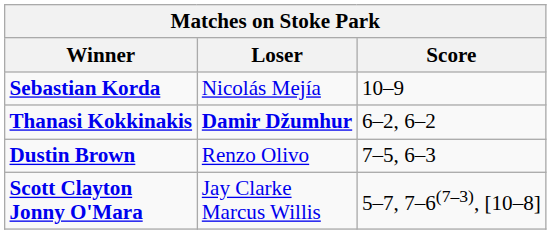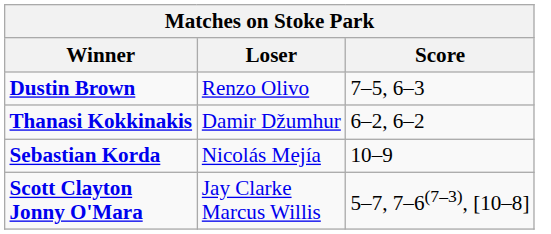 <table class="wikitable">
 <tr>
 <th colspan=3>Matches on Stoke Park</th>
 </tr>
 <tr>
 <th>Winner</th>
 <th>Loser</th>
 <th>Score</th>
 </tr>
 <tr>
+<td><strong> <a href='#'>Dustin Brown</a></strong></td>
+<td> <a href='#'>Renzo Olivo</a></td>
+<td>7–5, 6–3</td>
+</tr>
+<tr>
+<td><strong> <a href='#'>Thanasi Kokkinakis</a></strong></td>
+<td> <a href='#'>Damir Džumhur</a></td>
+<td>6–2, 6–2</td>
+</tr>
+<tr>
 <td><strong> <a href='#'>Sebastian Korda</a></strong></td>
 <td> <a href='#'>Nicolás Mejía</a></td>
 <td>10–9</td>
-</tr>
-<tr>
-<td><strong> <a href='#'>Thanasi Kokkinakis</a></strong></td>
-<td><strong> <a href='#'>Damir Džumhur</a></strong></td>
-<td>6–2, 6–2</td>
-</tr>
-<tr>
-<td><strong> <a href='#'>Dustin Brown</a></strong></td>
-<td> <a href='#'>Renzo Olivo</a></td>
-<td>7–5, 6–3</td>
 </tr>
 <tr>
 <td><strong> <a href='#'>Scott Clayton</a><br> <a href='#'>Jonny O'Mara</a></strong></td>
 <td> <a href='#'>Jay Clarke</a><br> <a href='#'>Marcus Willis</a></td>
 <td>5–7, 7–6<sup>(7–3)</sup>, [10–8]</td>
 </tr>
 </table>
